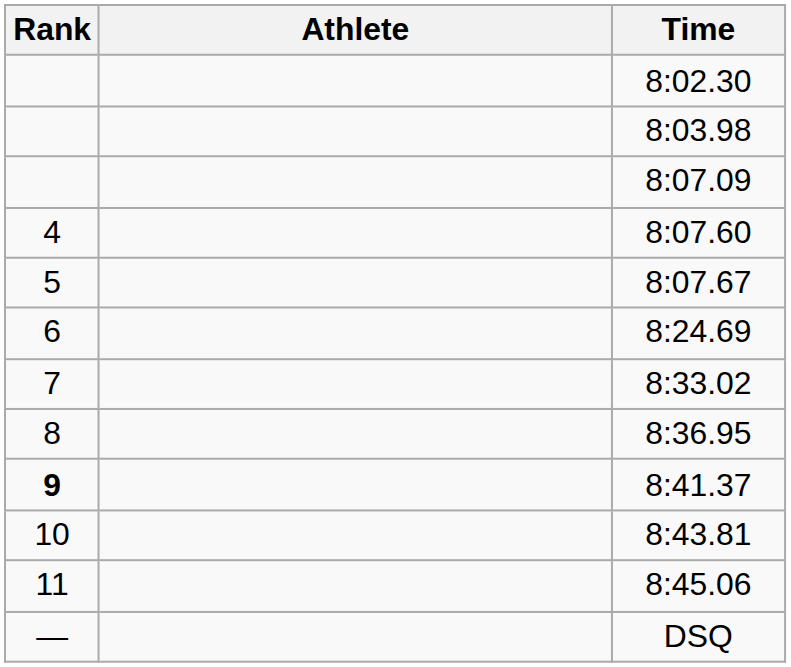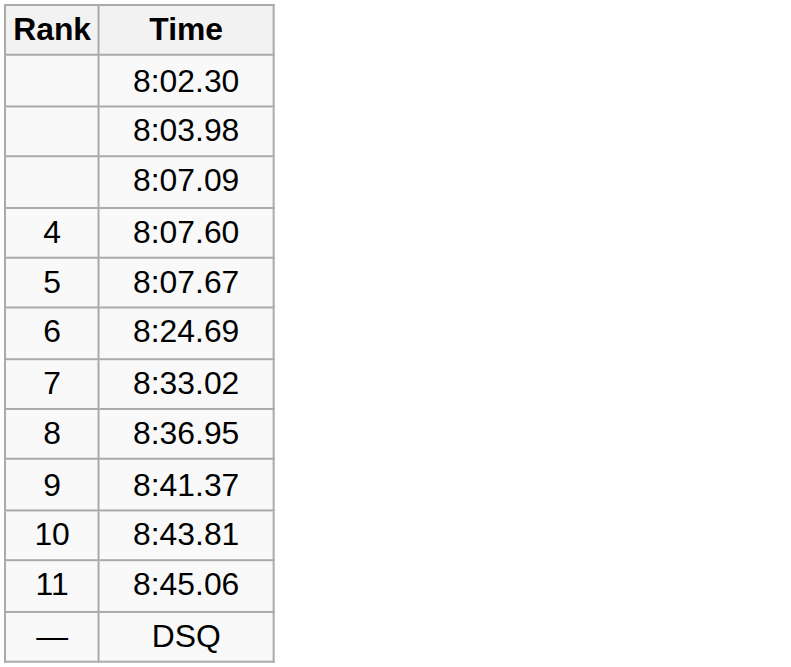 <table class=wikitable style="text-align:center">
 <tr>
 <th width=40>Rank</th>
-<th width=250>Athlete</th>
 <th width=80>Time</th>
 </tr>
 <tr>
 <td></td>
-<td align=left></td>
 <td>8:02.30</td>
 </tr>
 <tr>
 <td></td>
-<td align=left></td>
 <td>8:03.98</td>
 </tr>
 <tr>
 <td></td>
-<td align=left></td>
 <td>8:07.09</td>
 </tr>
 <tr>
 <td>4</td>
-<td align=left></td>
 <td>8:07.60</td>
 </tr>
 <tr>
 <td>5</td>
-<td align=left></td>
 <td>8:07.67</td>
 </tr>
 <tr>
 <td>6</td>
-<td align=left></td>
 <td>8:24.69</td>
 </tr>
 <tr>
 <td>7</td>
-<td align=left></td>
 <td>8:33.02</td>
 </tr>
 <tr>
 <td>8</td>
-<td align=left></td>
 <td>8:36.95</td>
 </tr>
 <tr>
-<td><strong>9</strong></td>
-<td align=left></td>
+<td>9</td>
 <td>8:41.37</td>
 </tr>
 <tr>
 <td>10</td>
-<td align=left></td>
 <td>8:43.81</td>
 </tr>
 <tr>
 <td>11</td>
-<td align=left></td>
 <td>8:45.06</td>
 </tr>
 <tr>
 <td>—</td>
-<td align=left></td>
 <td>DSQ</td>
 </tr>
 </table>
